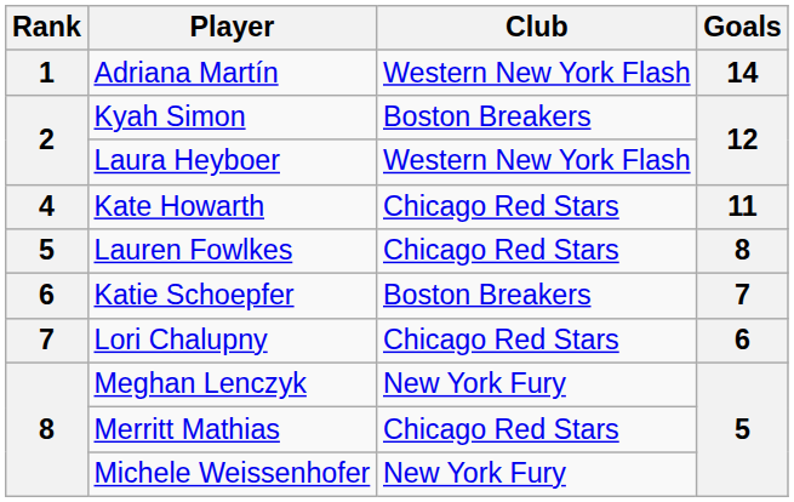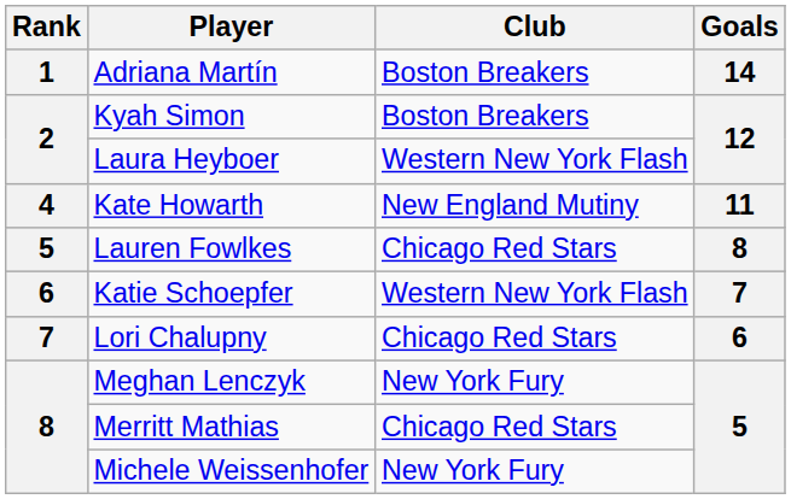 <table class="wikitable">
 <tr>
 <th>Rank</th>
 <th>Player</th>
 <th>Club</th>
 <th>Goals</th>
 </tr>
 <tr>
 <th>1</th>
 <td> <a href='#'>Adriana Martín</a></td>
-<td><a href='#'>Western New York Flash</a></td>
+<td><a href='#'>Boston Breakers</a></td>
 <th>14</th>
 </tr>
 <tr>
 <th rowspan=2>2</th>
 <td> <a href='#'>Kyah Simon</a></td>
 <td><a href='#'>Boston Breakers</a></td>
 <th rowspan=2>12</th>
 </tr>
 <tr>
 <td> <a href='#'>Laura Heyboer</a></td>
 <td><a href='#'>Western New York Flash</a></td>
 </tr>
 <tr>
 <th>4</th>
 <td> <a href='#'>Kate Howarth</a></td>
-<td><a href='#'>Chicago Red Stars</a></td>
+<td><a href='#'>New England Mutiny</a></td>
 <th>11</th>
 </tr>
 <tr>
 <th>5</th>
 <td> <a href='#'>Lauren Fowlkes</a></td>
 <td><a href='#'>Chicago Red Stars</a></td>
 <th>8</th>
 </tr>
 <tr>
 <th>6</th>
 <td> <a href='#'>Katie Schoepfer</a></td>
-<td><a href='#'>Boston Breakers</a></td>
+<td><a href='#'>Western New York Flash</a></td>
 <th>7</th>
 </tr>
 <tr>
 <th>7</th>
 <td> <a href='#'>Lori Chalupny</a></td>
 <td><a href='#'>Chicago Red Stars</a></td>
 <th>6</th>
 </tr>
 <tr>
 <th rowspan=3>8</th>
 <td> <a href='#'>Meghan Lenczyk</a></td>
 <td><a href='#'>New York Fury</a></td>
 <th rowspan=3>5</th>
 </tr>
 <tr>
 <td> <a href='#'>Merritt Mathias</a></td>
 <td><a href='#'>Chicago Red Stars</a></td>
 </tr>
 <tr>
 <td> <a href='#'>Michele Weissenhofer</a></td>
 <td><a href='#'>New York Fury</a></td>
 </tr>
 </table>
